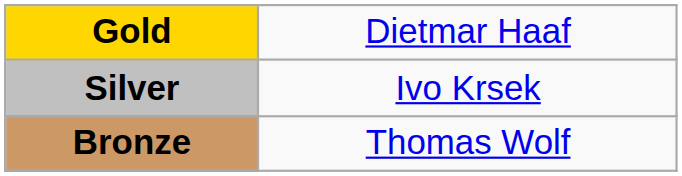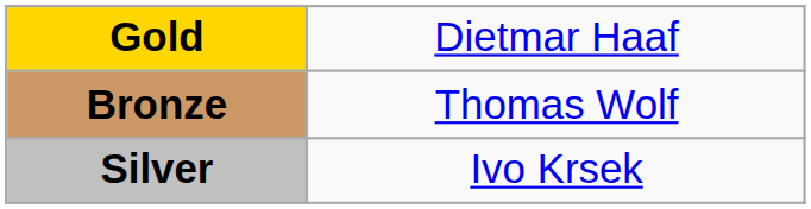 <table class="wikitable" style="text-align:center; " width="35%">
 <tr>
 <td bgcolor="gold"><strong>Gold</strong></td>
 <td><a href='#'>Dietmar Haaf</a><br>  <small><em></em></small></td>
 </tr>
 <tr>
+<td bgcolor="CC9966"><strong>Bronze</strong></td>
+<td><a href='#'>Thomas Wolf</a><br>  <small><em></em></small></td>
+</tr>
+<tr>
 <td bgcolor="silver"><strong>Silver</strong></td>
 <td><a href='#'>Ivo Krsek</a><br>  <small><em></em></small></td>
 </tr>
-<tr>
-<td bgcolor="CC9966"><strong>Bronze</strong></td>
-<td><a href='#'>Thomas Wolf</a><br>  <small><em></em></small></td>
-</tr>
 </table>
